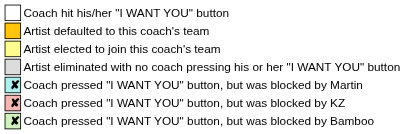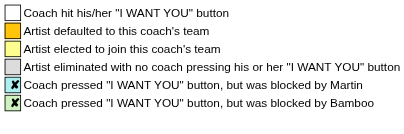 <table class="toccolours" style="font-size: 90%; white-space: nowrap;">
 <tr>
 <td style="background:white; border: 1px solid black;"> <strong></strong> </td>
 <td>Coach hit his/her "I WANT YOU" button</td>
 </tr>
 <tr>
 <td style="background:#FFC40C; border: 1px solid black">    </td>
 <td>Artist defaulted to this coach's team</td>
 </tr>
 <tr>
 <td style="background:#fdfc8f; border: 1px solid black;">    </td>
 <td style="padding-right: 8px">Artist elected to join this coach's team</td>
 </tr>
 <tr>
 <td style="background:#DCDCDC; border: 1px solid black">    </td>
 <td>Artist eliminated with no coach pressing his or her "I WANT YOU" button</td>
 </tr>
 <tr>
 <td style="background:#afeeee; border:1px solid black;"> <strong>✘</strong></td>
 <td>Coach pressed  "I WANT YOU" button, but was blocked by Martin</td>
 </tr>
 <tr>
-<td style="background:#f5b7b1; border:1px solid black;"> <strong>✘</strong></td>
-<td>Coach pressed  "I WANT YOU" button, but was blocked by KZ</td>
-</tr>
-<tr>
 <td style="background:#d0f0c0; border:1px solid black;"> <strong>✘</strong></td>
 <td>Coach pressed  "I WANT YOU" button, but was blocked by Bamboo</td>
 </tr>
 <tr>
 </tr>
 </table>
